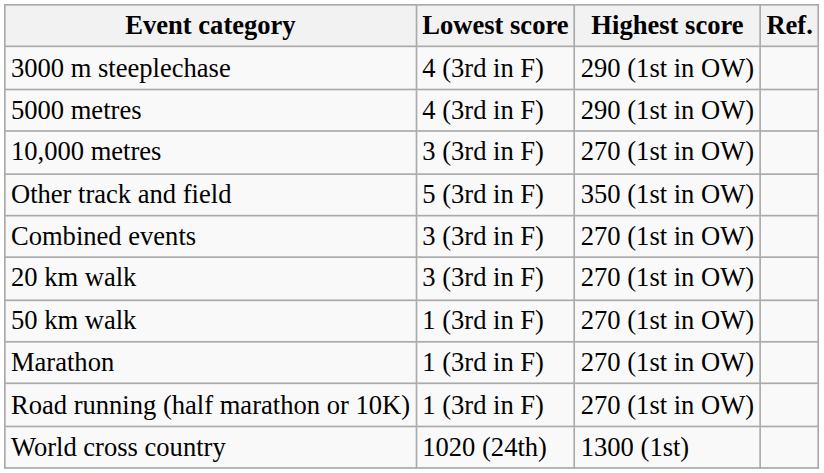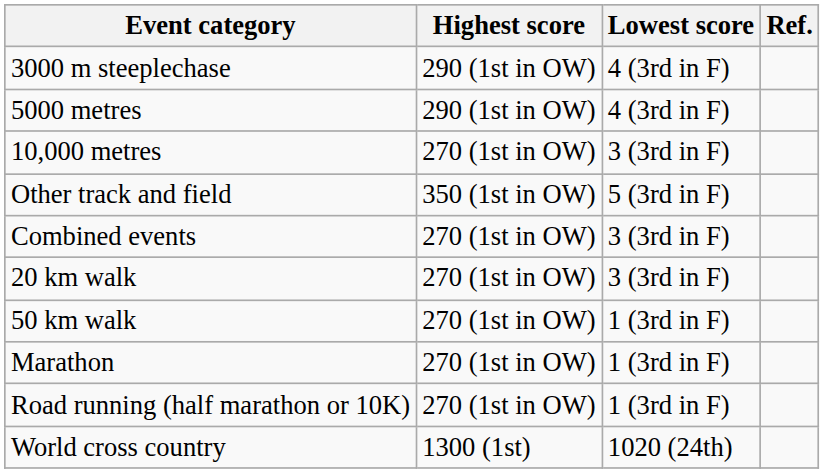 <table class=wikitable>
 <tr>
 <th>Event category</th>
+<th>Highest score</th>
 <th>Lowest score</th>
-<th>Highest score</th>
 <th>Ref.</th>
 </tr>
 <tr>
 <td>3000 m steeplechase</td>
+<td>290 (1st in OW)</td>
 <td>4 (3rd in F)</td>
-<td>290 (1st in OW)</td>
 <td></td>
 </tr>
 <tr>
 <td>5000 metres</td>
+<td>290 (1st in OW)</td>
 <td>4 (3rd in F)</td>
-<td>290 (1st in OW)</td>
 <td></td>
 </tr>
 <tr>
 <td>10,000 metres</td>
+<td>270 (1st in OW)</td>
 <td>3 (3rd in F)</td>
-<td>270 (1st in OW)</td>
 <td></td>
 </tr>
 <tr>
 <td>Other track and field</td>
+<td>350 (1st in OW)</td>
 <td>5 (3rd in F)</td>
-<td>350 (1st in OW)</td>
 <td></td>
 </tr>
 <tr>
 <td>Combined events</td>
+<td>270 (1st in OW)</td>
 <td>3 (3rd in F)</td>
-<td>270 (1st in OW)</td>
 <td></td>
 </tr>
 <tr>
 <td>20 km walk</td>
+<td>270 (1st in OW)</td>
 <td>3 (3rd in F)</td>
-<td>270 (1st in OW)</td>
 <td></td>
 </tr>
 <tr>
 <td>50 km walk</td>
+<td>270 (1st in OW)</td>
 <td>1 (3rd in F)</td>
-<td>270 (1st in OW)</td>
 <td></td>
 </tr>
 <tr>
 <td>Marathon</td>
+<td>270 (1st in OW)</td>
 <td>1 (3rd in F)</td>
-<td>270 (1st in OW)</td>
 <td></td>
 </tr>
 <tr>
 <td>Road running (half marathon or 10K)</td>
+<td>270 (1st in OW)</td>
 <td>1 (3rd in F)</td>
-<td>270 (1st in OW)</td>
 <td></td>
 </tr>
 <tr>
 <td>World cross country</td>
+<td>1300 (1st)</td>
 <td>1020 (24th)</td>
-<td>1300 (1st)</td>
 <td></td>
 </tr>
 </table>
